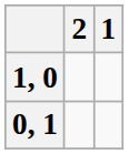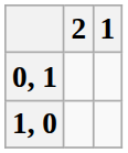 <table class="wikitable">
 <tr ---- valign="center">
 <th></th>
 <th>2</th>
 <th>1</th>
 </tr>
 <tr ---- valign="center"  align="center">
+<th>0, 1</th>
+<td></td>
+<td></td>
+</tr>
+<tr ---- valign="center"  align="center">
 <th>1, 0</th>
 <td></td>
 <td></td>
 </tr>
-<tr ---- valign="center"  align="center">
-<th>0, 1</th>
-<td></td>
-<td></td>
-</tr>
 </table>
